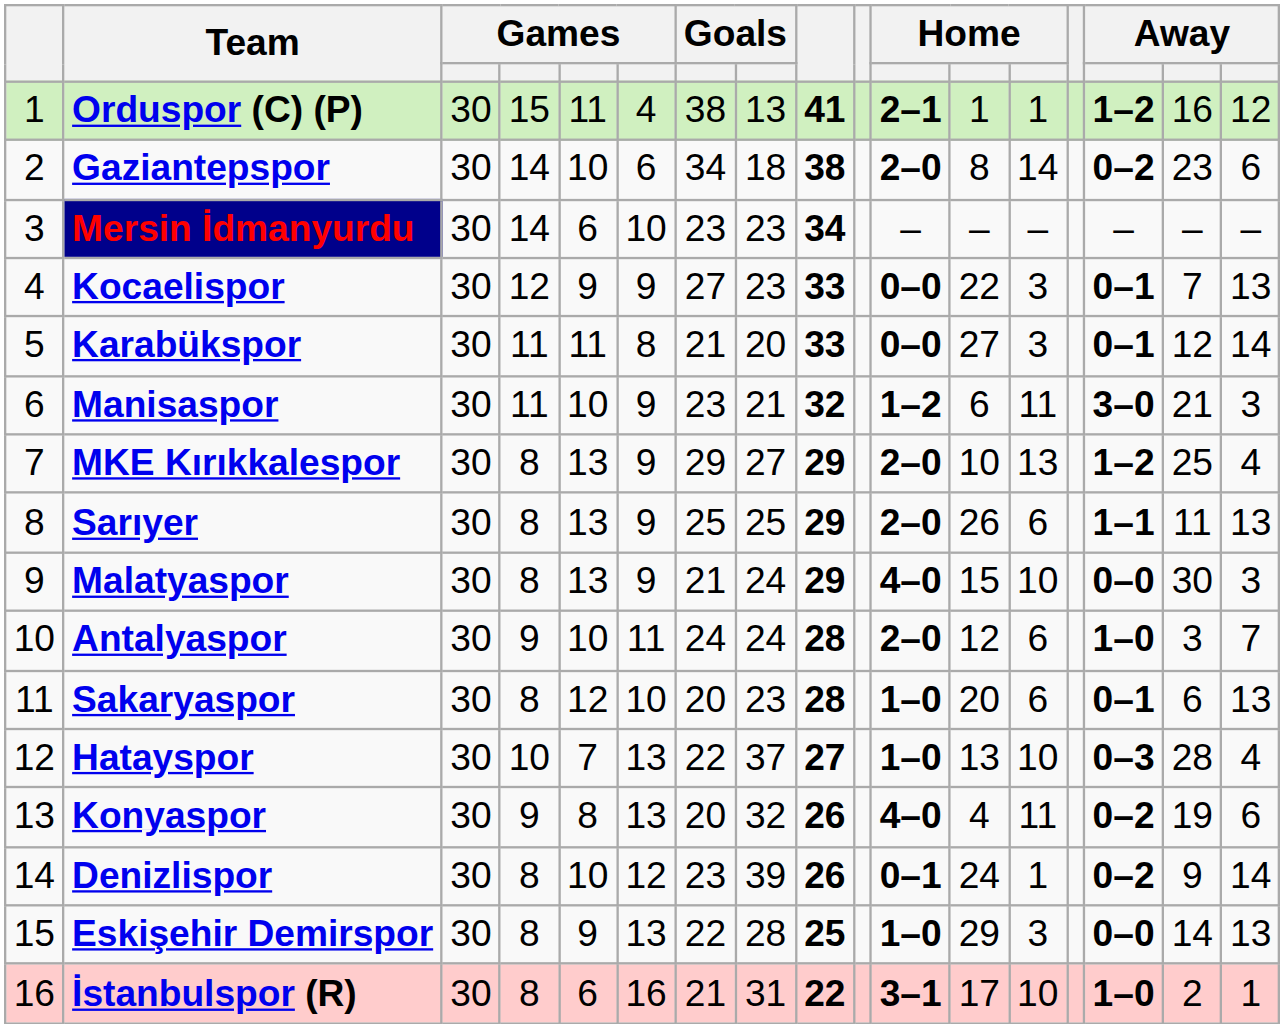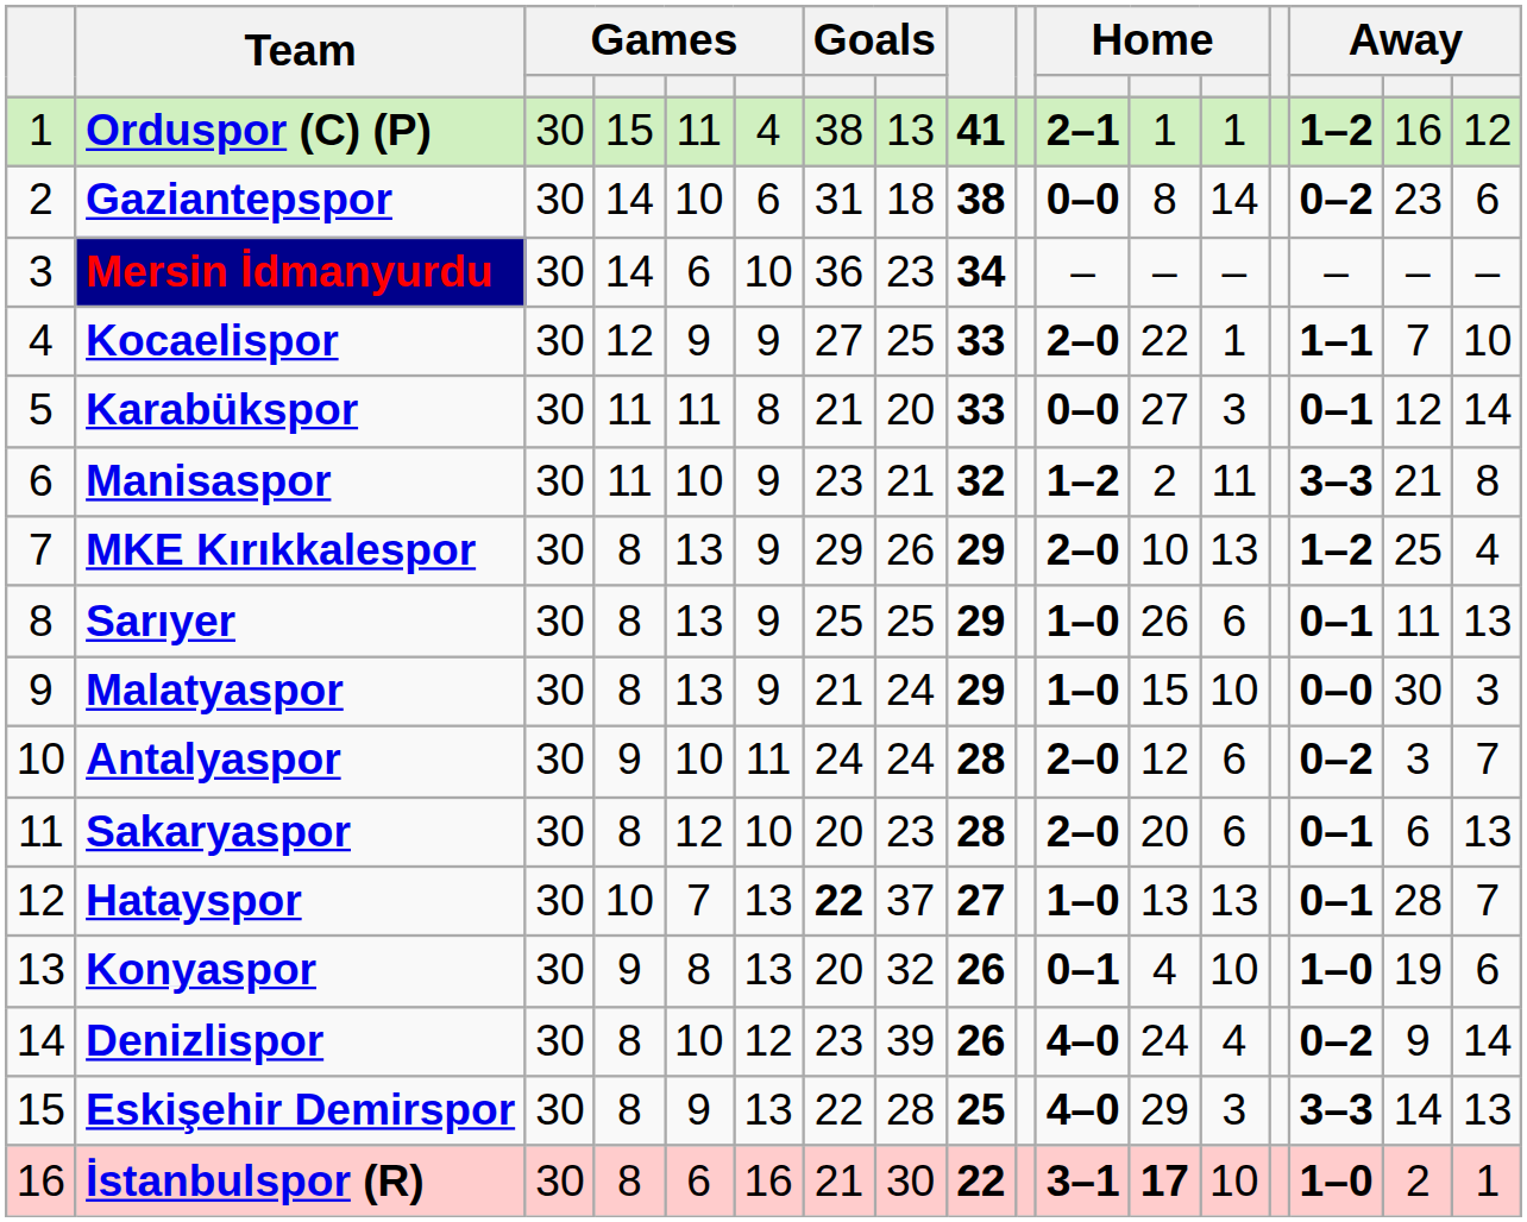 <table class="wikitable" style="text-align: center;">
 <tr>
 <th rowspan=2></th>
 <th rowspan=2>Team</th>
 <th colspan=4>Games</th>
 <th colspan=2>Goals</th>
 <th rowspan=2></th>
 <th rowspan=2></th>
 <th colspan=3>Home</th>
 <th rowspan=2></th>
 <th colspan=3>Away</th>
 </tr>
 <tr>
 <th></th>
 <th></th>
 <th></th>
 <th></th>
 <th></th>
 <th></th>
 <th></th>
 <th></th>
 <th></th>
 <th></th>
 <th></th>
 <th></th>
 </tr>
 <tr>
 <td bgcolor="#D0F0C0">1</td>
 <td align="left" bgcolor="#D0F0C0"><strong><a href='#'>Orduspor</a> (C) (P)</strong></td>
 <td bgcolor="#D0F0C0">30</td>
 <td bgcolor="#D0F0C0">15</td>
 <td bgcolor="#D0F0C0">11</td>
 <td bgcolor="#D0F0C0">4</td>
 <td bgcolor="#D0F0C0">38</td>
 <td bgcolor="#D0F0C0">13</td>
 <td bgcolor="#D0F0C0"><strong>41</strong></td>
 <td bgcolor="#D0F0C0"></td>
 <td bgcolor="#D0F0C0"><strong>2–1</strong></td>
 <td bgcolor="#D0F0C0">1</td>
 <td bgcolor="#D0F0C0">1</td>
 <td bgcolor="#D0F0C0"></td>
 <td bgcolor="#D0F0C0"><strong>1–2</strong></td>
 <td bgcolor="#D0F0C0">16</td>
 <td bgcolor="#D0F0C0">12</td>
 </tr>
 <tr>
 <td>2</td>
 <td align="left"><strong><a href='#'>Gaziantepspor</a></strong></td>
 <td>30</td>
 <td>14</td>
 <td>10</td>
 <td>6</td>
-<td>34</td>
+<td>31</td>
 <td>18</td>
 <td><strong>38</strong></td>
 <td></td>
-<td><strong>2–0</strong></td>
+<td><strong>0–0</strong></td>
 <td>8</td>
 <td>14</td>
 <td></td>
 <td><strong>0–2</strong></td>
 <td>23</td>
 <td>6</td>
 </tr>
 <tr>
 <td>3</td>
 <td align="left" bgcolor="#00008B" style="color:red;"><strong>Mersin İdmanyurdu</strong></td>
 <td>30</td>
 <td>14</td>
 <td>6</td>
 <td>10</td>
-<td>23</td>
+<td>36</td>
 <td>23</td>
 <td><strong>34</strong></td>
 <td></td>
 <td>–</td>
 <td>–</td>
 <td>–</td>
 <td></td>
 <td>–</td>
 <td>–</td>
 <td>–</td>
 </tr>
 <tr>
 <td>4</td>
 <td align="left"><strong><a href='#'>Kocaelispor</a></strong></td>
 <td>30</td>
 <td>12</td>
 <td>9</td>
 <td>9</td>
 <td>27</td>
-<td>23</td>
+<td>25</td>
 <td><strong>33</strong></td>
 <td></td>
-<td><strong>0–0</strong></td>
+<td><strong>2–0</strong></td>
 <td>22</td>
-<td>3</td>
+<td>1</td>
 <td></td>
-<td><strong>0–1</strong></td>
+<td><strong>1–1</strong></td>
 <td>7</td>
-<td>13</td>
+<td>10</td>
 </tr>
 <tr>
 <td>5</td>
 <td align="left"><strong><a href='#'>Karabükspor</a></strong></td>
 <td>30</td>
 <td>11</td>
 <td>11</td>
 <td>8</td>
 <td>21</td>
 <td>20</td>
 <td><strong>33</strong></td>
 <td></td>
 <td><strong>0–0</strong></td>
 <td>27</td>
 <td>3</td>
 <td></td>
 <td><strong>0–1</strong></td>
 <td>12</td>
 <td>14</td>
 </tr>
 <tr>
 <td>6</td>
 <td align="left"><strong><a href='#'>Manisaspor</a></strong></td>
 <td>30</td>
 <td>11</td>
 <td>10</td>
 <td>9</td>
 <td>23</td>
 <td>21</td>
 <td><strong>32</strong></td>
 <td></td>
 <td><strong>1–2</strong></td>
-<td>6</td>
+<td>2</td>
 <td>11</td>
 <td></td>
-<td><strong>3–0</strong></td>
+<td><strong>3–3</strong></td>
 <td>21</td>
-<td>3</td>
+<td>8</td>
 </tr>
 <tr>
 <td>7</td>
 <td align="left"><strong><a href='#'>MKE Kırıkkalespor</a></strong></td>
 <td>30</td>
 <td>8</td>
 <td>13</td>
 <td>9</td>
 <td>29</td>
-<td>27</td>
+<td>26</td>
 <td><strong>29</strong></td>
 <td></td>
 <td><strong>2–0</strong></td>
 <td>10</td>
 <td>13</td>
 <td></td>
 <td><strong>1–2</strong></td>
 <td>25</td>
 <td>4</td>
 </tr>
 <tr>
 <td>8</td>
 <td align="left"><strong><a href='#'>Sarıyer</a></strong></td>
 <td>30</td>
 <td>8</td>
 <td>13</td>
 <td>9</td>
 <td>25</td>
 <td>25</td>
 <td><strong>29</strong></td>
 <td></td>
-<td><strong>2–0</strong></td>
+<td><strong>1–0</strong></td>
 <td>26</td>
 <td>6</td>
 <td></td>
-<td><strong>1–1</strong></td>
+<td><strong>0–1</strong></td>
 <td>11</td>
 <td>13</td>
 </tr>
 <tr>
 <td>9</td>
 <td align="left"><strong><a href='#'>Malatyaspor</a></strong></td>
 <td>30</td>
 <td>8</td>
 <td>13</td>
 <td>9</td>
 <td>21</td>
 <td>24</td>
 <td><strong>29</strong></td>
 <td></td>
-<td><strong>4–0</strong></td>
+<td><strong>1–0</strong></td>
 <td>15</td>
 <td>10</td>
 <td></td>
 <td><strong>0–0</strong></td>
 <td>30</td>
 <td>3</td>
 </tr>
 <tr>
 <td>10</td>
 <td align="left"><strong><a href='#'>Antalyaspor</a></strong></td>
 <td>30</td>
 <td>9</td>
 <td>10</td>
 <td>11</td>
 <td>24</td>
 <td>24</td>
 <td><strong>28</strong></td>
 <td></td>
 <td><strong>2–0</strong></td>
 <td>12</td>
 <td>6</td>
 <td></td>
-<td><strong>1–0</strong></td>
+<td><strong>0–2</strong></td>
 <td>3</td>
 <td>7</td>
 </tr>
 <tr>
 <td>11</td>
 <td align="left"><strong><a href='#'>Sakaryaspor</a></strong></td>
 <td>30</td>
 <td>8</td>
 <td>12</td>
 <td>10</td>
 <td>20</td>
 <td>23</td>
 <td><strong>28</strong></td>
 <td></td>
-<td><strong>1–0</strong></td>
+<td><strong>2–0</strong></td>
 <td>20</td>
 <td>6</td>
 <td></td>
 <td><strong>0–1</strong></td>
 <td>6</td>
 <td>13</td>
 </tr>
 <tr>
 <td>12</td>
 <td align="left"><strong><a href='#'>Hatayspor</a></strong></td>
 <td>30</td>
 <td>10</td>
 <td>7</td>
 <td>13</td>
-<td>22</td>
+<td><strong>22</strong></td>
 <td>37</td>
 <td><strong>27</strong></td>
 <td></td>
 <td><strong>1–0</strong></td>
 <td>13</td>
-<td>10</td>
+<td>13</td>
 <td></td>
-<td><strong>0–3</strong></td>
+<td><strong>0–1</strong></td>
 <td>28</td>
-<td>4</td>
+<td>7</td>
 </tr>
 <tr>
 <td>13</td>
 <td align="left"><strong><a href='#'>Konyaspor</a></strong></td>
 <td>30</td>
 <td>9</td>
 <td>8</td>
 <td>13</td>
 <td>20</td>
 <td>32</td>
 <td><strong>26</strong></td>
 <td></td>
-<td><strong>4–0</strong></td>
+<td><strong>0–1</strong></td>
 <td>4</td>
-<td>11</td>
+<td>10</td>
 <td></td>
-<td><strong>0–2</strong></td>
+<td><strong>1–0</strong></td>
 <td>19</td>
 <td>6</td>
 </tr>
 <tr>
 <td>14</td>
 <td align="left"><strong><a href='#'>Denizlispor</a></strong></td>
 <td>30</td>
 <td>8</td>
 <td>10</td>
 <td>12</td>
 <td>23</td>
 <td>39</td>
 <td><strong>26</strong></td>
 <td></td>
-<td><strong>0–1</strong></td>
+<td><strong>4–0</strong></td>
 <td>24</td>
-<td>1</td>
+<td>4</td>
 <td></td>
 <td><strong>0–2</strong></td>
 <td>9</td>
 <td>14</td>
 </tr>
 <tr>
 <td>15</td>
 <td align="left"><strong><a href='#'>Eskişehir Demirspor</a></strong></td>
 <td>30</td>
 <td>8</td>
 <td>9</td>
 <td>13</td>
 <td>22</td>
 <td>28</td>
 <td><strong>25</strong></td>
 <td></td>
-<td><strong>1–0</strong></td>
+<td><strong>4–0</strong></td>
 <td>29</td>
 <td>3</td>
 <td></td>
-<td><strong>0–0</strong></td>
+<td><strong>3–3</strong></td>
 <td>14</td>
 <td>13</td>
 </tr>
 <tr>
 <td bgcolor="#FFCCCC">16</td>
 <td align="left" bgcolor="#FFCCCC"><strong><a href='#'>İstanbulspor</a> (R)</strong></td>
 <td bgcolor="#FFCCCC">30</td>
 <td bgcolor="#FFCCCC">8</td>
 <td bgcolor="#FFCCCC">6</td>
 <td bgcolor="#FFCCCC">16</td>
 <td bgcolor="#FFCCCC">21</td>
-<td bgcolor="#FFCCCC">31</td>
+<td bgcolor="#FFCCCC">30</td>
 <td bgcolor="#FFCCCC"><strong>22</strong></td>
 <td bgcolor="#FFCCCC"></td>
 <td bgcolor="#FFCCCC"><strong>3–1</strong></td>
-<td bgcolor="#FFCCCC">17</td>
+<td bgcolor="#FFCCCC"><strong>17</strong></td>
 <td bgcolor="#FFCCCC">10</td>
 <td bgcolor="#FFCCCC"></td>
 <td bgcolor="#FFCCCC"><strong>1–0</strong></td>
 <td bgcolor="#FFCCCC">2</td>
 <td bgcolor="#FFCCCC">1</td>
 </tr>
 </table>
